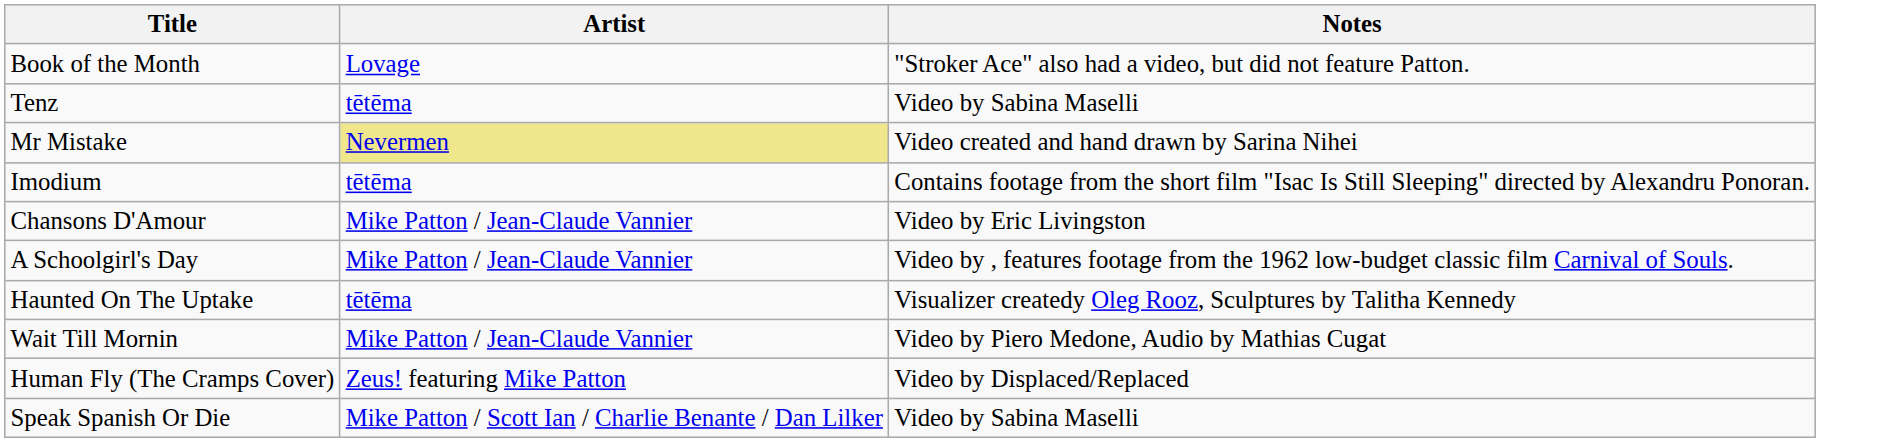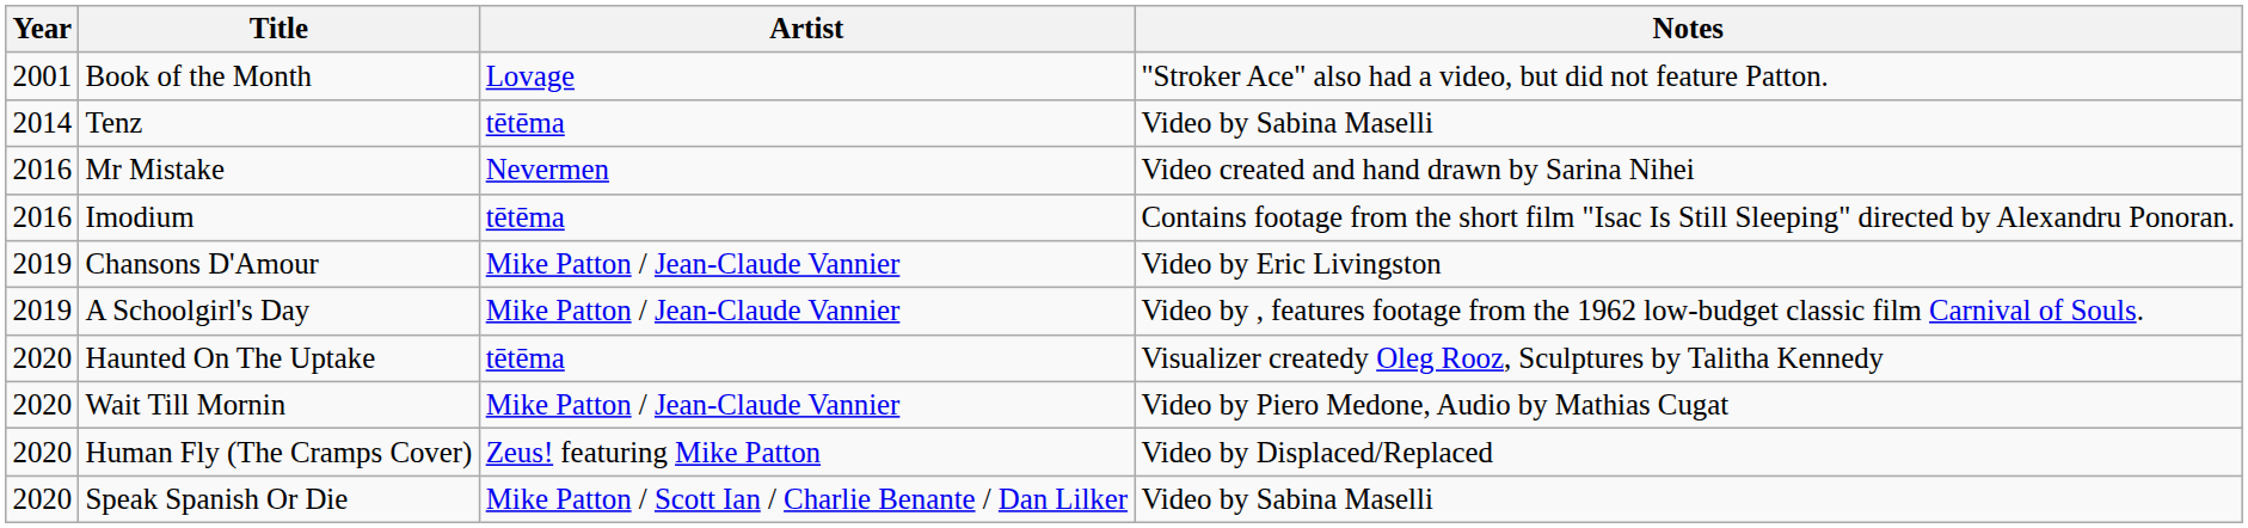 <table class="wikitable">
 <tr>
+<th>Year</th>
 <th>Title</th>
 <th>Artist</th>
 <th>Notes</th>
 </tr>
 <tr>
+<td>2001</td>
 <td>Book of the Month</td>
 <td><a href='#'>Lovage</a></td>
 <td>"Stroker Ace" also had a video, but did not feature Patton.</td>
 </tr>
 <tr>
+<td>2014</td>
 <td>Tenz</td>
 <td><a href='#'>tētēma</a></td>
 <td>Video by Sabina Maselli</td>
 </tr>
 <tr>
+<td>2016</td>
 <td>Mr Mistake</td>
-<td style="background: khaki;"><a href='#'>Nevermen</a></td>
+<td><a href='#'>Nevermen</a></td>
 <td>Video created and hand drawn by Sarina Nihei</td>
 </tr>
 <tr>
+<td>2016</td>
 <td>Imodium</td>
 <td><a href='#'>tētēma</a></td>
 <td>Contains footage from the short film "Isac Is Still Sleeping" directed by Alexandru Ponoran.</td>
 </tr>
 <tr>
+<td>2019</td>
 <td>Chansons D'Amour</td>
 <td><a href='#'>Mike Patton</a> / <a href='#'>Jean-Claude Vannier</a></td>
 <td>Video by Eric Livingston</td>
 </tr>
 <tr>
+<td>2019</td>
 <td>A Schoolgirl's Day </td>
 <td><a href='#'>Mike Patton</a> / <a href='#'>Jean-Claude Vannier</a></td>
 <td>Video by , features footage from the 1962 low-budget classic film <a href='#'>Carnival of Souls</a>.</td>
 </tr>
 <tr>
+<td>2020</td>
 <td>Haunted On The Uptake</td>
 <td><a href='#'>tētēma</a></td>
 <td>Visualizer createdy <a href='#'>Oleg Rooz</a>, Sculptures by Talitha Kennedy</td>
 </tr>
 <tr>
+<td>2020</td>
 <td>Wait Till Mornin</td>
 <td><a href='#'>Mike Patton</a> / <a href='#'>Jean-Claude Vannier</a></td>
 <td>Video by Piero Medone, Audio by Mathias Cugat</td>
 </tr>
 <tr>
+<td>2020</td>
 <td>Human Fly (The Cramps Cover)</td>
 <td><a href='#'>Zeus!</a> featuring <a href='#'>Mike Patton</a></td>
 <td>Video by Displaced/Replaced</td>
 </tr>
 <tr>
+<td>2020</td>
 <td>Speak Spanish Or Die</td>
 <td><a href='#'>Mike Patton</a> / <a href='#'>Scott Ian</a> / <a href='#'>Charlie Benante</a> / <a href='#'>Dan Lilker</a></td>
 <td>Video by Sabina Maselli</td>
 </tr>
 </table>
